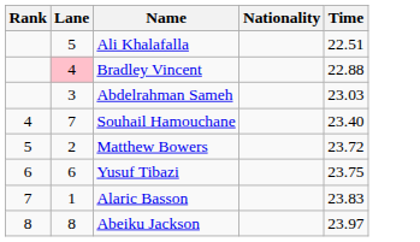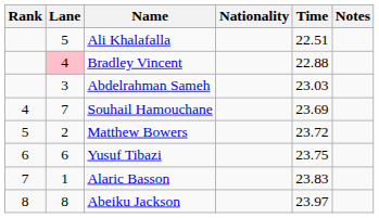 <table class="wikitable sortable" style="text-align:center">
 <tr>
 <th>Rank</th>
 <th>Lane</th>
 <th>Name</th>
 <th>Nationality</th>
 <th>Time</th>
+<th>Notes</th>
 </tr>
 <tr>
 <td></td>
 <td>5</td>
 <td align=left><a href='#'>Ali Khalafalla</a></td>
 <td align=left></td>
 <td>22.51</td>
+<td></td>
 </tr>
 <tr>
 <td></td>
 <td style="background: pink;">4</td>
 <td align=left><a href='#'>Bradley Vincent</a></td>
 <td align=left></td>
 <td>22.88</td>
+<td></td>
 </tr>
 <tr>
 <td></td>
 <td>3</td>
 <td align=left><a href='#'>Abdelrahman Sameh</a></td>
 <td align=left></td>
 <td>23.03</td>
+<td></td>
 </tr>
 <tr>
 <td>4</td>
 <td>7</td>
 <td align=left><a href='#'>Souhail Hamouchane</a></td>
 <td align=left></td>
-<td>23.40</td>
+<td>23.69</td>
+<td></td>
 </tr>
 <tr>
 <td>5</td>
 <td>2</td>
 <td align=left><a href='#'>Matthew Bowers</a></td>
 <td align=left></td>
 <td>23.72</td>
+<td></td>
 </tr>
 <tr>
 <td>6</td>
 <td>6</td>
 <td align=left><a href='#'>Yusuf Tibazi</a></td>
 <td align=left></td>
 <td>23.75</td>
+<td></td>
 </tr>
 <tr>
 <td>7</td>
 <td>1</td>
 <td align=left><a href='#'>Alaric Basson</a></td>
 <td align=left></td>
 <td>23.83</td>
+<td></td>
 </tr>
 <tr>
 <td>8</td>
 <td>8</td>
 <td align=left><a href='#'>Abeiku Jackson</a></td>
 <td align=left></td>
 <td>23.97</td>
+<td></td>
 </tr>
 </table>
